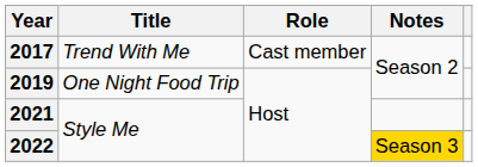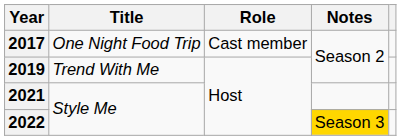 <table class="wikitable plainrowheaders sortable">
 <tr>
 <th scope="col">Year</th>
 <th scope="col">Title</th>
 <th scope="col">Role</th>
 <th scope="col">Notes</th>
 <th scope="col" class="unsortable"></th>
 </tr>
 <tr>
 <th scope="row">2017</th>
-<td><em>Trend With Me</em></td>
+<td><em>One Night Food Trip </em></td>
 <td>Cast member</td>
 <td rowspan="2">Season 2</td>
 <td style="text-align:center"></td>
 </tr>
 <tr>
 <th scope="row">2019</th>
-<td><em>One Night Food Trip </em></td>
+<td><em>Trend With Me</em></td>
 <td rowspan="3">Host</td>
 <td style="text-align:center"></td>
 </tr>
 <tr>
 <th scope="row">2021</th>
 <td rowspan="2"><em>Style Me</em></td>
 <td></td>
 <td style="text-align:center"></td>
 </tr>
 <tr>
 <th scope="row">2022</th>
 <td style="background: gold;">Season 3</td>
 <td style="text-align:center"></td>
 </tr>
 </table>
